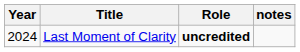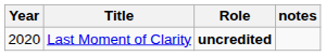 <table class="wikitable">
 <tr>
 <th>Year</th>
 <th>Title</th>
 <th>Role</th>
 <th>notes</th>
 </tr>
 <tr>
-<td>2024</td>
+<td>2020</td>
 <td><a href='#'>Last Moment of Clarity</a></td>
 <td><strong>uncredited</strong></td>
 <td></td>
 </tr>
 </table>
